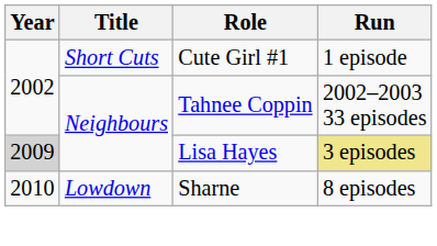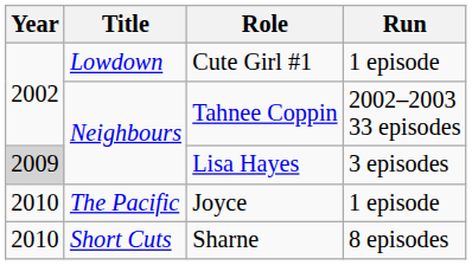 <table class="wikitable">
 <tr>
 <th>Year</th>
 <th>Title</th>
 <th>Role</th>
 <th>Run</th>
 </tr>
 <tr>
 <td rowspan="2">2002</td>
-<td><em><a href='#'>Short Cuts</a></em></td>
+<td><em><a href='#'>Lowdown</a></em></td>
 <td>Cute Girl #1</td>
 <td>1 episode</td>
 </tr>
 <tr>
 <td rowspan="2"><em><a href='#'>Neighbours</a></em></td>
 <td><a href='#'>Tahnee Coppin</a></td>
 <td>2002–2003<br>33 episodes</td>
 </tr>
 <tr>
 <td style="background: lightgrey;">2009</td>
 <td><a href='#'>Lisa Hayes</a></td>
-<td style="background: khaki;">3 episodes</td>
+<td>3 episodes</td>
+</tr>
+<tr>
+<td>2010</td>
+<td><em><a href='#'>The Pacific</a></em></td>
+<td>Joyce</td>
+<td>1 episode</td>
 </tr>
 <tr>
 <td rowspan="2">2010</td>
-<td><em><a href='#'>Lowdown</a></em></td>
+<td><em><a href='#'>Short Cuts</a></em></td>
 <td>Sharne</td>
 <td>8 episodes</td>
 </tr>
 </table>
